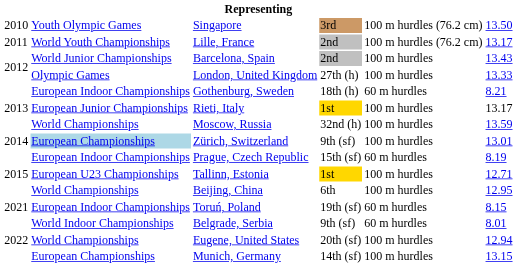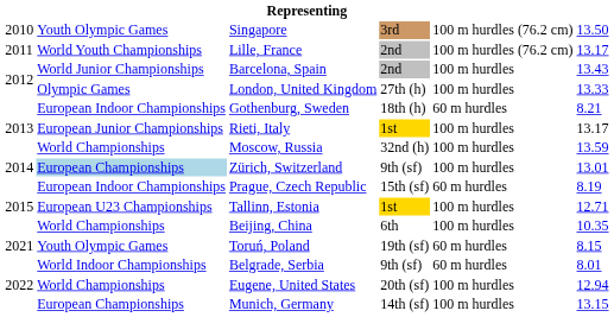 <table>
 <tr>
 <th colspan="6">Representing </th>
 </tr>
 <tr>
 <td>2010</td>
 <td><a href='#'>Youth Olympic Games</a></td>
 <td><a href='#'>Singapore</a></td>
 <td bgcolor=cc9966>3rd</td>
 <td>100 m hurdles (76.2 cm)</td>
 <td><a href='#'>13.50</a></td>
 </tr>
 <tr>
 <td>2011</td>
 <td><a href='#'>World Youth Championships</a></td>
 <td><a href='#'>Lille, France</a></td>
 <td bgcolor=silver>2nd</td>
 <td>100 m hurdles (76.2 cm)</td>
 <td><a href='#'>13.17</a></td>
 </tr>
 <tr>
 <td rowspan=2>2012</td>
 <td><a href='#'>World Junior Championships</a></td>
 <td><a href='#'>Barcelona, Spain</a></td>
 <td bgcolor=silver>2nd</td>
 <td>100 m hurdles</td>
 <td><a href='#'>13.43</a></td>
 </tr>
 <tr>
 <td><a href='#'>Olympic Games</a></td>
 <td><a href='#'>London, United Kingdom</a></td>
 <td>27th (h)</td>
 <td>100 m hurdles</td>
 <td><a href='#'>13.33</a></td>
 </tr>
 <tr>
 <td rowspan=3>2013</td>
 <td><a href='#'>European Indoor Championships</a></td>
 <td><a href='#'>Gothenburg, Sweden</a></td>
 <td>18th (h)</td>
 <td>60 m hurdles</td>
 <td><a href='#'>8.21</a></td>
 </tr>
 <tr>
 <td><a href='#'>European Junior Championships</a></td>
 <td><a href='#'>Rieti, Italy</a></td>
 <td bgcolor=gold>1st</td>
 <td>100 m hurdles</td>
 <td>13.17</td>
 </tr>
 <tr>
 <td><a href='#'>World Championships</a></td>
 <td><a href='#'>Moscow, Russia</a></td>
 <td>32nd (h)</td>
 <td>100 m hurdles</td>
 <td><a href='#'>13.59</a></td>
 </tr>
 <tr>
 <td>2014</td>
 <td style="background: lightblue;"><a href='#'>European Championships</a></td>
 <td><a href='#'>Zürich, Switzerland</a></td>
 <td>9th (sf)</td>
 <td>100 m hurdles</td>
 <td><a href='#'>13.01</a></td>
 </tr>
 <tr>
 <td rowspan=3>2015</td>
 <td><a href='#'>European Indoor Championships</a></td>
 <td><a href='#'>Prague, Czech Republic</a></td>
 <td>15th (sf)</td>
 <td>60 m hurdles</td>
 <td><a href='#'>8.19</a></td>
 </tr>
 <tr>
 <td><a href='#'>European U23 Championships</a></td>
 <td><a href='#'>Tallinn, Estonia</a></td>
 <td bgcolor=gold>1st</td>
 <td>100 m hurdles</td>
 <td><a href='#'>12.71</a></td>
 </tr>
 <tr>
 <td><a href='#'>World Championships</a></td>
 <td><a href='#'>Beijing, China</a></td>
 <td>6th</td>
 <td>100 m hurdles</td>
-<td><a href='#'>12.95</a></td>
+<td><a href='#'>10.35</a></td>
 </tr>
 <tr>
 <td>2021</td>
-<td><a href='#'>European Indoor Championships</a></td>
+<td><a href='#'>Youth Olympic Games</a></td>
 <td><a href='#'>Toruń, Poland</a></td>
 <td>19th (sf)</td>
 <td>60 m hurdles</td>
 <td><a href='#'>8.15</a></td>
 </tr>
 <tr>
 <td rowspan=3>2022</td>
 <td><a href='#'>World Indoor Championships</a></td>
 <td><a href='#'>Belgrade, Serbia</a></td>
 <td>9th (sf)</td>
 <td>60 m hurdles</td>
 <td><a href='#'>8.01</a></td>
 </tr>
 <tr>
 <td><a href='#'>World Championships</a></td>
 <td><a href='#'>Eugene, United States</a></td>
 <td>20th (sf)</td>
 <td>100 m hurdles</td>
 <td><a href='#'>12.94</a></td>
 </tr>
 <tr>
 <td><a href='#'>European Championships</a></td>
 <td><a href='#'>Munich, Germany</a></td>
 <td>14th (sf)</td>
 <td>100 m hurdles</td>
 <td><a href='#'>13.15</a></td>
 </tr>
 </table>
